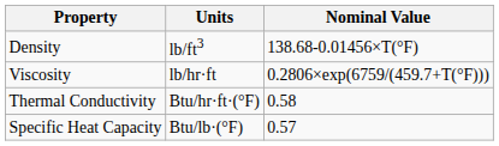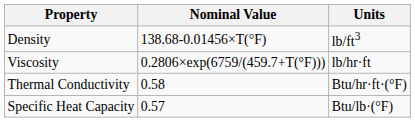 <table class="wikitable">
 <tr>
 <th>Property</th>
+<th>Nominal Value</th>
 <th>Units</th>
-<th>Nominal Value</th>
 </tr>
 <tr>
 <td>Density</td>
+<td>138.68-0.01456×T(°F)</td>
 <td>lb/ft<sup>3</sup></td>
-<td>138.68-0.01456×T(°F)</td>
 </tr>
 <tr>
 <td>Viscosity</td>
+<td>0.2806×exp(6759/(459.7+T(°F)))</td>
 <td>lb/hr·ft</td>
-<td>0.2806×exp(6759/(459.7+T(°F)))</td>
 </tr>
 <tr>
 <td>Thermal Conductivity</td>
+<td>0.58</td>
 <td>Btu/hr·ft·(°F)</td>
-<td>0.58</td>
 </tr>
 <tr>
 <td>Specific Heat Capacity</td>
+<td>0.57</td>
 <td>Btu/lb·(°F)</td>
-<td>0.57</td>
 </tr>
 </table>
